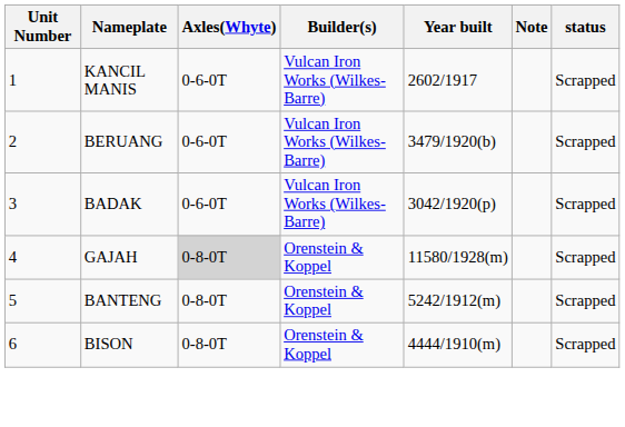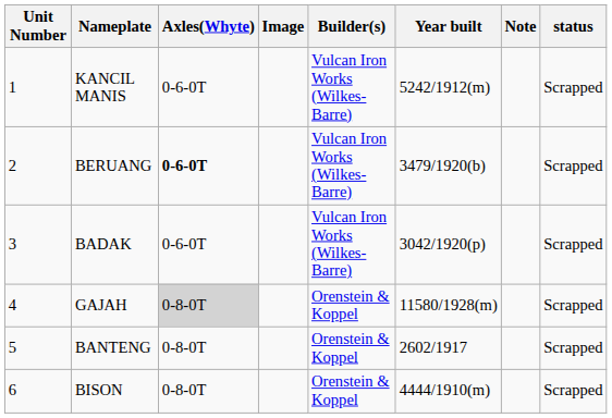 <table class="wikitable">
 <tr>
 <th>Unit Number</th>
 <th>Nameplate</th>
 <th>Axles(<a href='#'>Whyte</a>)</th>
+<th>Image</th>
 <th>Builder(s)</th>
 <th>Year built</th>
 <th>Note</th>
 <th>status</th>
 </tr>
 <tr>
 <td>1</td>
 <td>KANCIL MANIS</td>
 <td>0-6-0T</td>
+<td></td>
 <td> <a href='#'>Vulcan Iron Works (Wilkes-Barre)</a></td>
-<td>2602/1917</td>
+<td>5242/1912(m)</td>
 <td></td>
 <td>Scrapped</td>
 </tr>
 <tr>
 <td>2</td>
 <td>BERUANG</td>
-<td>0-6-0T</td>
+<td><strong>0-6-0T</strong></td>
+<td></td>
 <td> <a href='#'>Vulcan Iron Works (Wilkes-Barre)</a></td>
 <td>3479/1920(b)</td>
 <td></td>
 <td>Scrapped</td>
 </tr>
 <tr>
 <td>3</td>
 <td>BADAK</td>
 <td>0-6-0T</td>
+<td></td>
 <td> <a href='#'>Vulcan Iron Works (Wilkes-Barre)</a></td>
 <td>3042/1920(p)</td>
 <td></td>
 <td>Scrapped</td>
 </tr>
 <tr>
 <td>4</td>
 <td>GAJAH</td>
 <td style="background: lightgrey;">0-8-0T</td>
+<td></td>
 <td> <a href='#'>Orenstein & Koppel</a></td>
 <td>11580/1928(m)</td>
 <td></td>
 <td>Scrapped</td>
 </tr>
 <tr>
 <td>5</td>
 <td>BANTENG</td>
 <td>0-8-0T</td>
+<td></td>
 <td> <a href='#'>Orenstein & Koppel</a></td>
-<td>5242/1912(m)</td>
+<td>2602/1917</td>
 <td></td>
 <td>Scrapped</td>
 </tr>
 <tr>
 <td>6</td>
 <td>BISON</td>
 <td>0-8-0T</td>
+<td></td>
 <td> <a href='#'>Orenstein & Koppel</a></td>
 <td>4444/1910(m)</td>
 <td></td>
 <td>Scrapped</td>
 </tr>
 </table>
